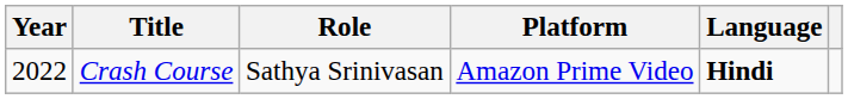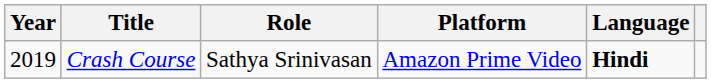 <table class="wikitable sortable">
 <tr>
 <th>Year</th>
 <th>Title</th>
 <th>Role</th>
 <th>Platform</th>
 <th>Language</th>
 <th scope="col" class="unsortable"></th>
 </tr>
 <tr>
-<td>2022</td>
+<td>2019</td>
 <td><em><a href='#'>Crash Course</a></em></td>
 <td>Sathya Srinivasan</td>
 <td><a href='#'>Amazon Prime Video</a></td>
 <td><strong>Hindi</strong></td>
 <td></td>
 </tr>
 </table>
